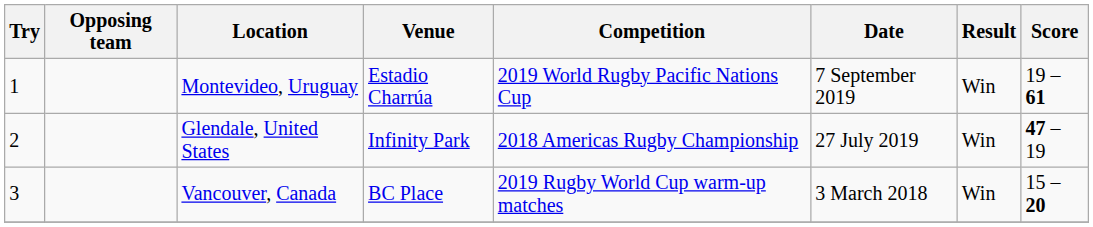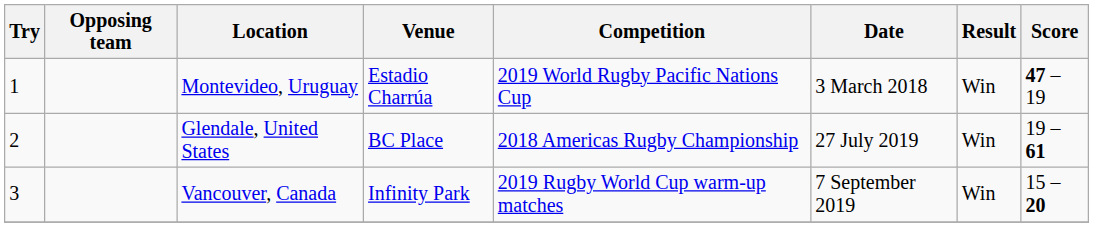 <table class="wikitable" style="font-size:100%">
 <tr>
 <th>Try</th>
 <th>Opposing team</th>
 <th>Location</th>
 <th>Venue</th>
 <th>Competition</th>
 <th>Date</th>
 <th>Result</th>
 <th>Score</th>
 </tr>
 <tr>
 <td>1</td>
 <td></td>
 <td><a href='#'>Montevideo</a>, <a href='#'>Uruguay</a></td>
 <td><a href='#'>Estadio Charrúa</a></td>
 <td><a href='#'>2019 World Rugby Pacific Nations Cup</a></td>
-<td>7 September 2019</td>
+<td>3 March 2018</td>
 <td>Win</td>
-<td>19 – <strong>61</strong></td>
+<td><strong>47</strong> – 19</td>
 </tr>
 <tr>
 <td>2</td>
 <td></td>
 <td><a href='#'>Glendale</a>, <a href='#'>United States</a></td>
-<td><a href='#'>Infinity Park</a></td>
+<td><a href='#'>BC Place</a></td>
 <td><a href='#'>2018 Americas Rugby Championship</a></td>
 <td>27 July 2019</td>
 <td>Win</td>
-<td><strong>47</strong> – 19</td>
+<td>19 – <strong>61</strong></td>
 </tr>
 <tr>
 <td>3</td>
 <td></td>
 <td><a href='#'>Vancouver</a>, <a href='#'>Canada</a></td>
-<td><a href='#'>BC Place</a></td>
+<td><a href='#'>Infinity Park</a></td>
 <td><a href='#'>2019 Rugby World Cup warm-up matches</a></td>
-<td>3 March 2018</td>
+<td>7 September 2019</td>
 <td>Win</td>
 <td>15 – <strong>20</strong></td>
 </tr>
 <tr>
 </tr>
 </table>
